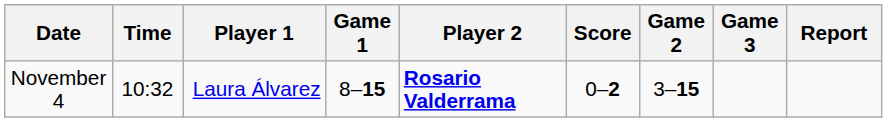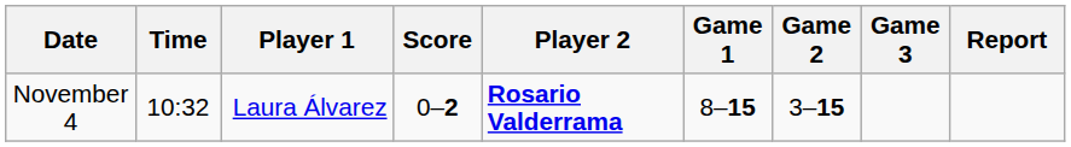 <table class="wikitable" style="font-size:90%; text-align:center">
 <tr>
 <th width="70">Date</th>
 <th width="50">Time</th>
 <th width="150">Player 1</th>
+<th width="50">Score</th>
+<th width="150">Player 2</th>
 <th width="50">Game 1</th>
-<th width="150">Player 2</th>
-<th width="50">Score</th>
 <th width="50">Game 2</th>
 <th width="50">Game 3</th>
 <th width="75">Report</th>
 </tr>
 <tr>
 <td>November 4</td>
 <td>10:32</td>
 <td align="right"><a href='#'>Laura Álvarez</a> </td>
+<td>0–<strong>2</strong></td>
+<td align="left"> <strong><a href='#'>Rosario Valderrama</a></strong></td>
 <td>8–<strong>15</strong></td>
-<td align="left"> <strong><a href='#'>Rosario Valderrama</a></strong></td>
-<td>0–<strong>2</strong></td>
 <td>3–<strong>15</strong></td>
 <td></td>
 <td></td>
 </tr>
 </table>
